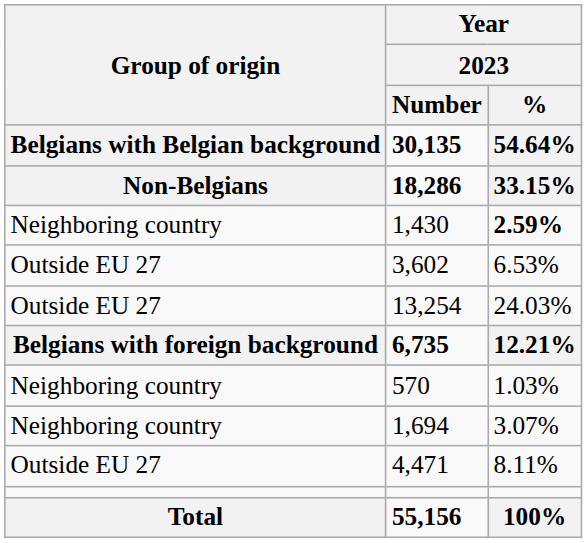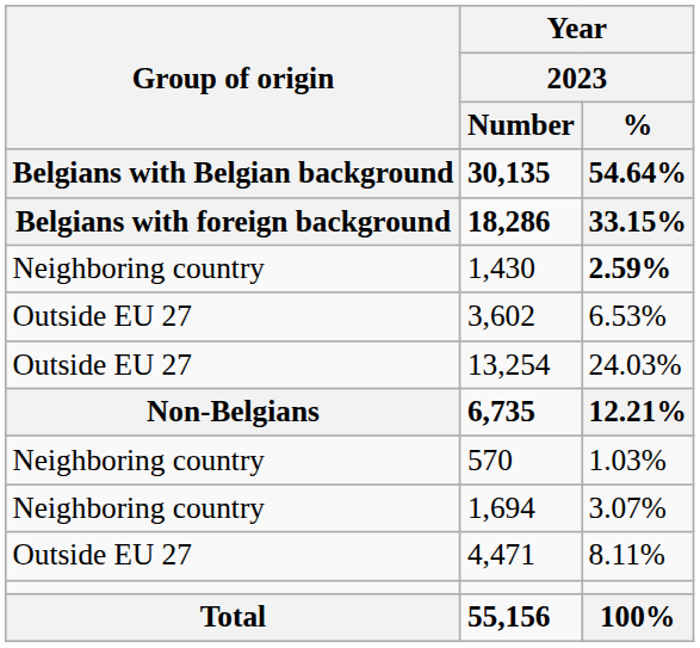 <table class="wikitable sortable mw-collapsible">
 <tr>
 <th rowspan="3">Group of origin</th>
 <th colspan="2">Year</th>
 </tr>
 <tr>
 <th colspan="2">2023</th>
 </tr>
 <tr>
 <th>Number</th>
 <th>%</th>
 </tr>
 <tr>
 <th>Belgians with Belgian background</th>
 <td><strong>30,135</strong></td>
 <th>54.64%</th>
 </tr>
 <tr>
-<th>Non-Belgians</th>
+<th>Belgians with foreign background</th>
 <td><strong>18,286</strong></td>
 <th><strong>33.15%</strong></th>
 </tr>
 <tr>
 <td>Neighboring country</td>
 <td>1,430</td>
 <td><strong>2.59%</strong></td>
 </tr>
 <tr>
 <td>Outside EU 27</td>
 <td>3,602</td>
 <td>6.53%</td>
 </tr>
 <tr>
 <td>Outside EU 27</td>
 <td>13,254</td>
 <td>24.03%</td>
 </tr>
 <tr>
-<th>Belgians with foreign background</th>
+<th>Non-Belgians</th>
 <td><strong>6,735</strong></td>
 <th>12.21%</th>
 </tr>
 <tr>
 <td>Neighboring country</td>
 <td>570</td>
 <td>1.03%</td>
 </tr>
 <tr>
 <td>Neighboring country</td>
 <td>1,694</td>
 <td>3.07%</td>
 </tr>
 <tr>
 <td>Outside EU 27</td>
 <td>4,471</td>
 <td>8.11%</td>
 </tr>
 <tr>
 <td></td>
 <td></td>
 <td></td>
 </tr>
 <tr>
 <th>Total</th>
 <td><strong>55,156</strong></td>
 <th>100%</th>
 </tr>
 </table>
